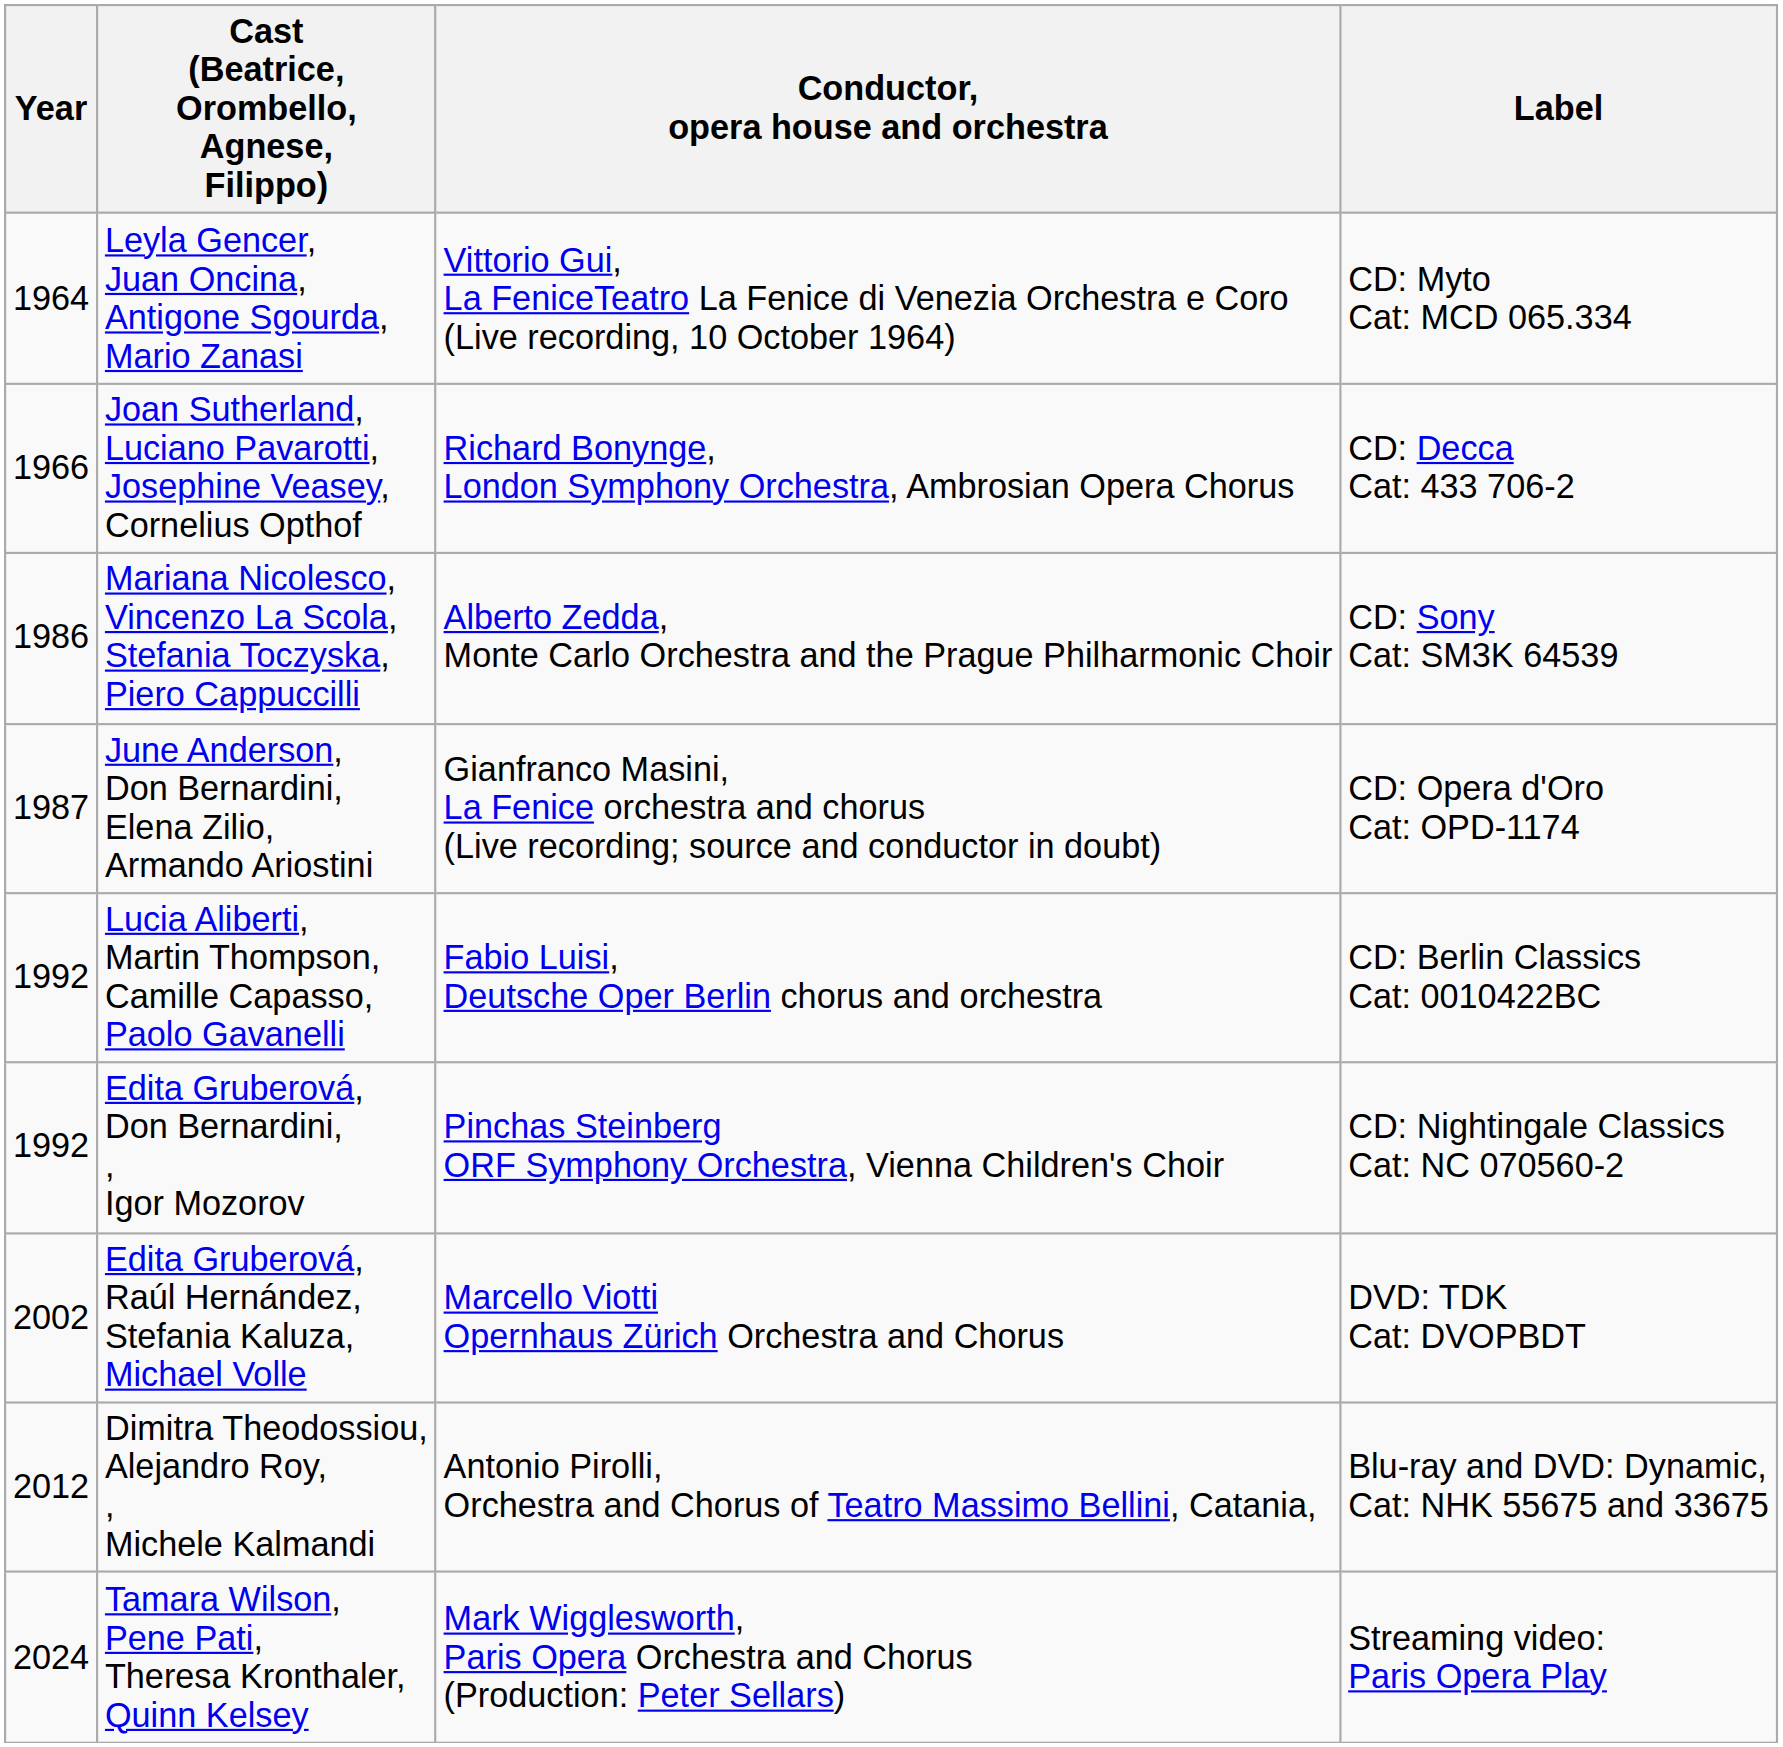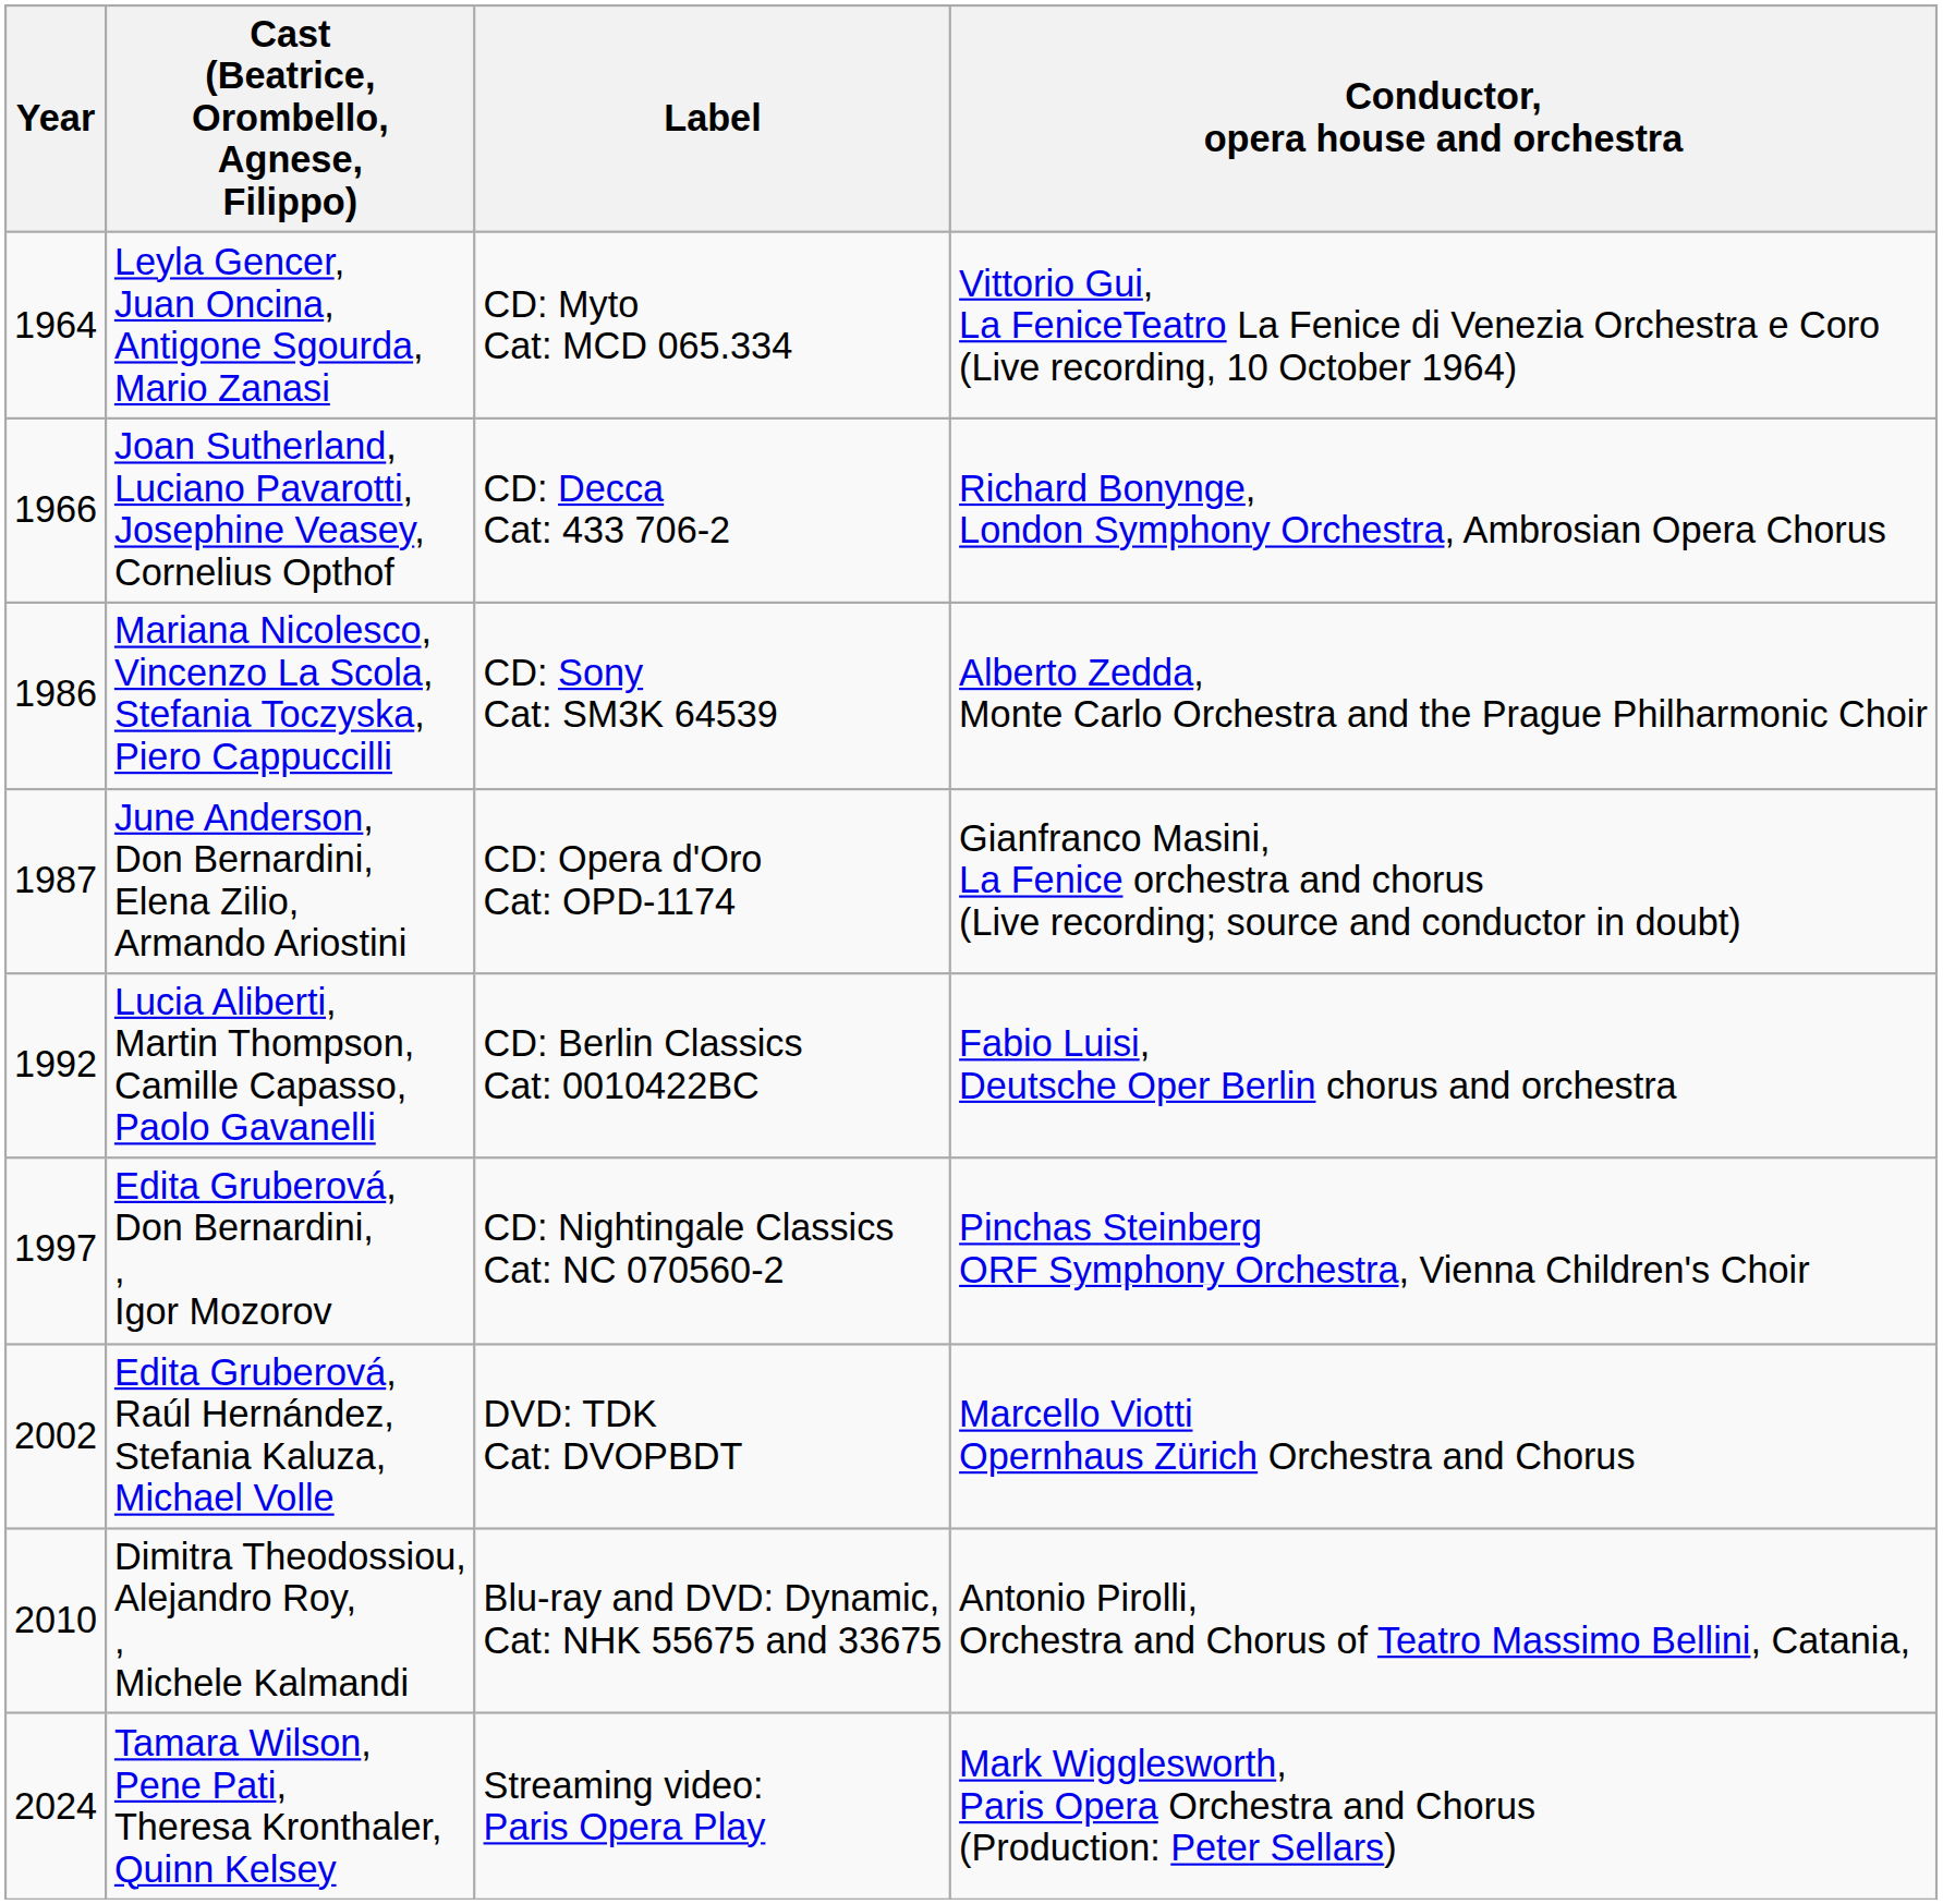 <table class="wikitable">
 <tr>
 <th>Year</th>
 <th>Cast<br>(Beatrice,<br>Orombello,<br>Agnese,<br>Filippo)</th>
+<th>Label</th>
 <th>Conductor,<br>opera house and orchestra</th>
-<th>Label</th>
 </tr>
 <tr>
 <td>1964</td>
 <td><a href='#'>Leyla Gencer</a>,<br><a href='#'>Juan Oncina</a>,<br><a href='#'>Antigone Sgourda</a>,<br><a href='#'>Mario Zanasi</a></td>
+<td>CD: Myto<br>Cat: MCD 065.334</td>
 <td><a href='#'>Vittorio Gui</a>,<br><a href='#'>La FeniceTeatro</a> La Fenice di Venezia Orchestra e Coro<br>(Live recording, 10 October 1964)</td>
-<td>CD: Myto<br>Cat: MCD 065.334</td>
 </tr>
 <tr>
 <td>1966</td>
 <td><a href='#'>Joan Sutherland</a>,<br><a href='#'>Luciano Pavarotti</a>,<br><a href='#'>Josephine Veasey</a>,<br>Cornelius Opthof</td>
+<td>CD: <a href='#'>Decca</a><br>Cat: 433 706-2</td>
 <td><a href='#'>Richard Bonynge</a>,<br><a href='#'>London Symphony Orchestra</a>, Ambrosian Opera Chorus</td>
-<td>CD: <a href='#'>Decca</a><br>Cat: 433 706-2</td>
 </tr>
 <tr>
 <td>1986</td>
 <td><a href='#'>Mariana Nicolesco</a>,<br><a href='#'>Vincenzo La Scola</a>,<br><a href='#'>Stefania Toczyska</a>,<br><a href='#'>Piero Cappuccilli</a></td>
+<td>CD: <a href='#'>Sony</a><br>Cat: SM3K 64539</td>
 <td><a href='#'>Alberto Zedda</a>,<br>Monte Carlo Orchestra and the Prague Philharmonic Choir</td>
-<td>CD: <a href='#'>Sony</a><br>Cat: SM3K 64539</td>
 </tr>
 <tr>
 <td>1987</td>
 <td><a href='#'>June Anderson</a>,<br>Don Bernardini,<br>Elena Zilio,<br>Armando Ariostini</td>
+<td>CD: Opera d'Oro<br>Cat: OPD-1174</td>
 <td>Gianfranco Masini,<br><a href='#'>La Fenice</a> orchestra and chorus<br>(Live recording; source and conductor in doubt)</td>
-<td>CD: Opera d'Oro<br>Cat: OPD-1174</td>
 </tr>
 <tr>
 <td>1992</td>
 <td><a href='#'>Lucia Aliberti</a>,<br>Martin Thompson,<br>Camille Capasso,<br><a href='#'>Paolo Gavanelli</a></td>
+<td>CD: Berlin Classics<br>Cat: 0010422BC</td>
 <td><a href='#'>Fabio Luisi</a>,<br><a href='#'>Deutsche Oper Berlin</a> chorus and orchestra</td>
-<td>CD: Berlin Classics<br>Cat: 0010422BC</td>
 </tr>
 <tr>
-<td>1992</td>
+<td>1997</td>
 <td><a href='#'>Edita Gruberová</a>,<br>Don Bernardini,<br>,<br>Igor Mozorov</td>
+<td>CD: Nightingale Classics<br>Cat: NC 070560-2</td>
 <td><a href='#'>Pinchas Steinberg</a><br><a href='#'>ORF Symphony Orchestra</a>, Vienna Children's Choir</td>
-<td>CD: Nightingale Classics<br>Cat: NC 070560-2</td>
 </tr>
 <tr>
 <td>2002</td>
 <td><a href='#'>Edita Gruberová</a>,<br>Raúl Hernández,<br>Stefania Kaluza,<br><a href='#'>Michael Volle</a></td>
+<td>DVD: TDK<br>Cat: DVOPBDT</td>
 <td><a href='#'>Marcello Viotti</a><br><a href='#'>Opernhaus Zürich</a> Orchestra and Chorus</td>
-<td>DVD: TDK<br>Cat: DVOPBDT</td>
 </tr>
 <tr>
-<td>2012</td>
+<td>2010</td>
 <td>Dimitra Theodossiou,<br>Alejandro Roy,<br>,<br>Michele Kalmandi</td>
+<td>Blu-ray and DVD: Dynamic,<br>Cat: NHK 55675 and 33675</td>
 <td>Antonio Pirolli,<br>Orchestra and Chorus of <a href='#'>Teatro Massimo Bellini</a>, Catania,</td>
-<td>Blu-ray and DVD: Dynamic,<br>Cat: NHK 55675 and 33675</td>
 </tr>
 <tr>
 <td>2024</td>
 <td><a href='#'>Tamara Wilson</a>,<br><a href='#'>Pene Pati</a>,<br>Theresa Kronthaler,<br><a href='#'>Quinn Kelsey</a></td>
+<td>Streaming video:<br><a href='#'>Paris Opera Play</a></td>
 <td><a href='#'>Mark Wigglesworth</a>,<br><a href='#'>Paris Opera</a> Orchestra and Chorus<br>(Production: <a href='#'>Peter Sellars</a>)</td>
-<td>Streaming video:<br><a href='#'>Paris Opera Play</a></td>
 </tr>
 </table>
